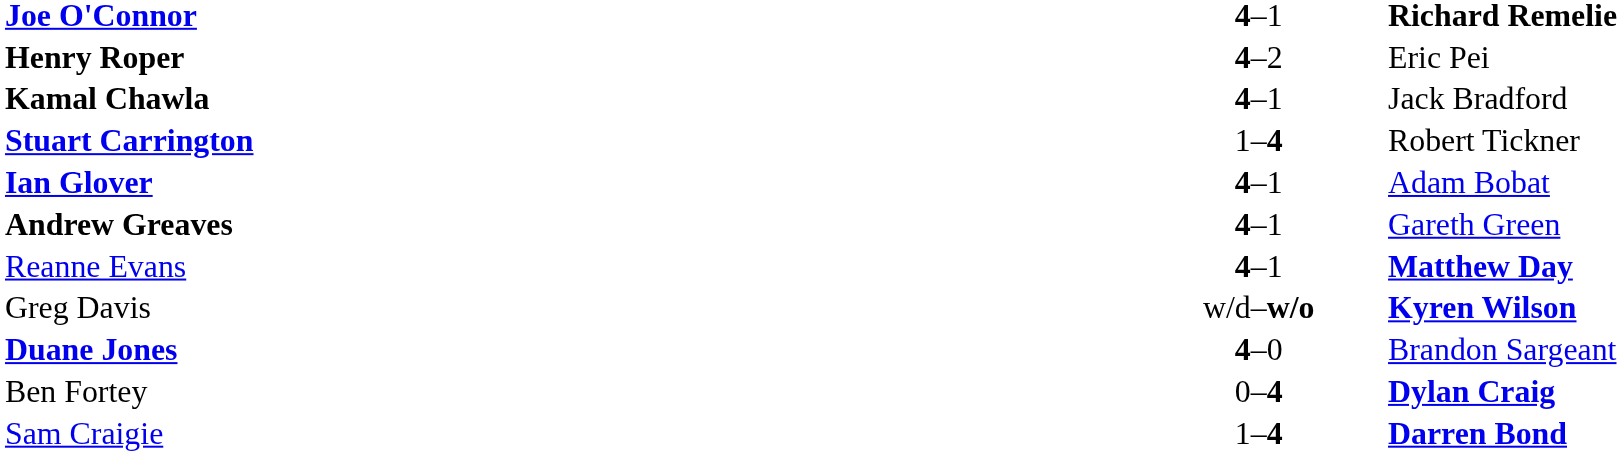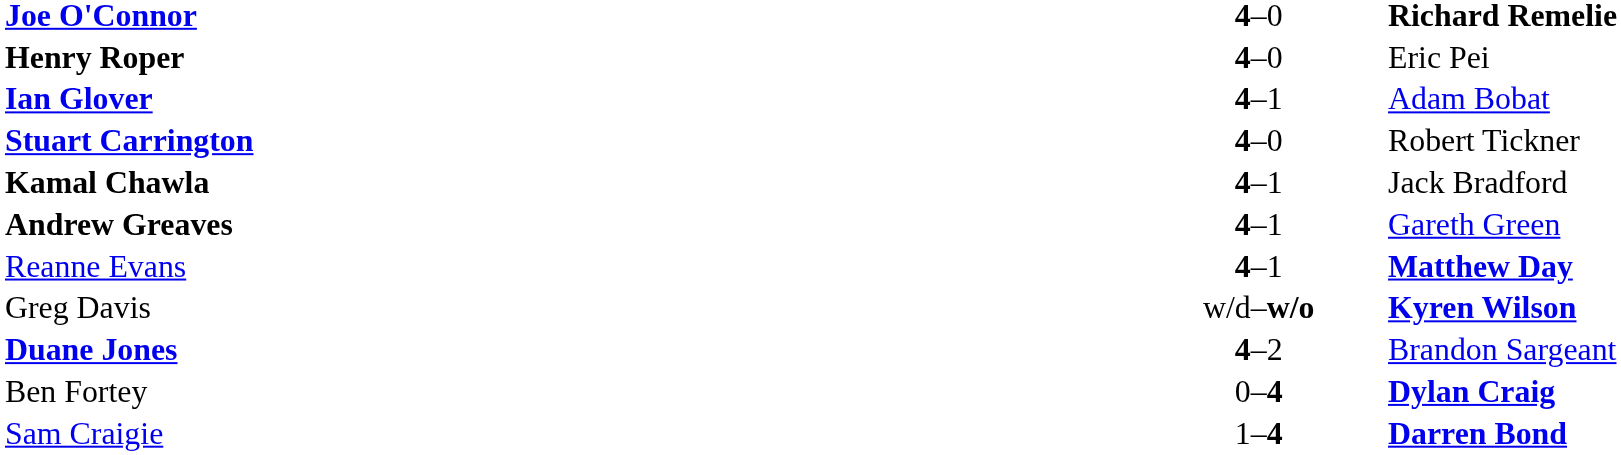 <table width="100%" cellspacing="1">
 <tr>
 <th width=45%></th>
 <th width=10%></th>
 <th width=45%></th>
 </tr>
 <tr>
 <td> <strong><a href='#'>Joe O'Connor</a></strong></td>
-<td align="center"><strong>4</strong>–1</td>
+<td align="center"><strong>4</strong>–0</td>
 <td><strong> Richard Remelie</strong></td>
 </tr>
 <tr>
 <td> <strong>Henry Roper</strong></td>
-<td align="center"><strong>4</strong>–2</td>
+<td align="center"><strong>4</strong>–0</td>
 <td> Eric Pei</td>
+</tr>
+<tr>
+<td> <strong><a href='#'>Ian Glover</a></strong></td>
+<td align="center"><strong>4</strong>–1</td>
+<td> <a href='#'>Adam Bobat</a></td>
+</tr>
+<tr>
+<td> <strong><a href='#'>Stuart Carrington</a></strong></td>
+<td align="center"><strong>4</strong>–0</td>
+<td> Robert Tickner</td>
 </tr>
 <tr>
 <td> <strong>Kamal Chawla</strong></td>
 <td align="center"><strong>4</strong>–1</td>
 <td> Jack Bradford</td>
-</tr>
-<tr>
-<td> <strong><a href='#'>Stuart Carrington</a></strong></td>
-<td align="center">1–<strong>4</strong></td>
-<td> Robert Tickner</td>
-</tr>
-<tr>
-<td> <strong><a href='#'>Ian Glover</a></strong></td>
-<td align="center"><strong>4</strong>–1</td>
-<td> <a href='#'>Adam Bobat</a></td>
 </tr>
 <tr>
 <td> <strong>Andrew Greaves</strong></td>
 <td align="center"><strong>4</strong>–1</td>
 <td> <a href='#'>Gareth Green</a></td>
 </tr>
 <tr>
 <td> <a href='#'>Reanne Evans</a></td>
 <td align="center"><strong>4</strong>–1</td>
 <td> <strong><a href='#'>Matthew Day</a></strong></td>
 </tr>
 <tr>
 <td> Greg Davis</td>
 <td align="center">w/d–<strong>w/o</strong></td>
 <td> <strong><a href='#'>Kyren Wilson</a></strong></td>
 </tr>
 <tr>
 <td> <strong><a href='#'>Duane Jones</a></strong></td>
-<td align="center"><strong>4</strong>–0</td>
+<td align="center"><strong>4</strong>–2</td>
 <td> <a href='#'>Brandon Sargeant</a></td>
 </tr>
 <tr>
 <td> Ben Fortey</td>
 <td align="center">0–<strong>4</strong></td>
 <td> <strong><a href='#'>Dylan Craig</a></strong></td>
 </tr>
 <tr>
 <td> <a href='#'>Sam Craigie</a></td>
 <td align="center">1–<strong>4</strong></td>
 <td> <strong><a href='#'>Darren Bond</a></strong></td>
 </tr>
 </table>
